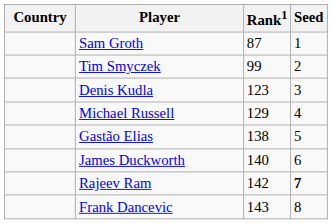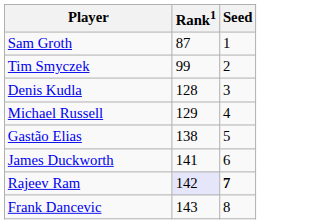 <table class="sortable wikitable">
 <tr>
-<th width="70">Country</th>
 <th width="175">Player</th>
 <th>Rank<sup>1</sup></th>
 <th>Seed</th>
 </tr>
 <tr>
-<td></td>
 <td><a href='#'>Sam Groth</a></td>
 <td>87</td>
 <td>1</td>
 </tr>
 <tr>
-<td></td>
 <td><a href='#'>Tim Smyczek</a></td>
 <td>99</td>
 <td>2</td>
 </tr>
 <tr>
-<td></td>
 <td><a href='#'>Denis Kudla</a></td>
-<td>123</td>
+<td>128</td>
 <td>3</td>
 </tr>
 <tr>
-<td></td>
 <td><a href='#'>Michael Russell</a></td>
 <td>129</td>
 <td>4</td>
 </tr>
 <tr>
-<td></td>
 <td><a href='#'>Gastão Elias</a></td>
 <td>138</td>
 <td>5</td>
 </tr>
 <tr>
-<td></td>
 <td><a href='#'>James Duckworth</a></td>
-<td>140</td>
+<td>141</td>
 <td>6</td>
 </tr>
 <tr>
-<td></td>
 <td><a href='#'>Rajeev Ram</a></td>
-<td>142</td>
+<td style="background: lavender;">142</td>
 <td><strong>7</strong></td>
 </tr>
 <tr>
-<td></td>
 <td><a href='#'>Frank Dancevic</a></td>
 <td>143</td>
 <td>8</td>
 </tr>
 </table>
